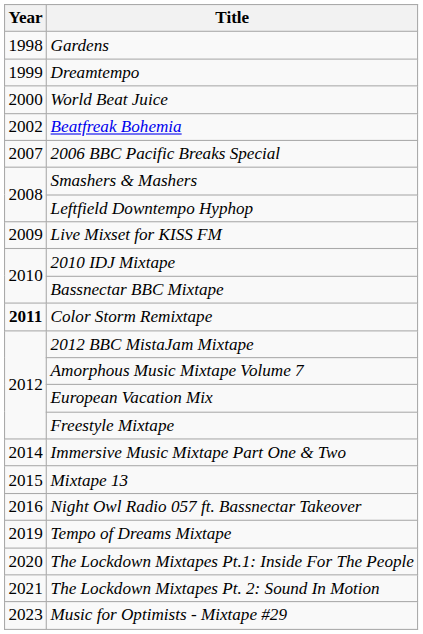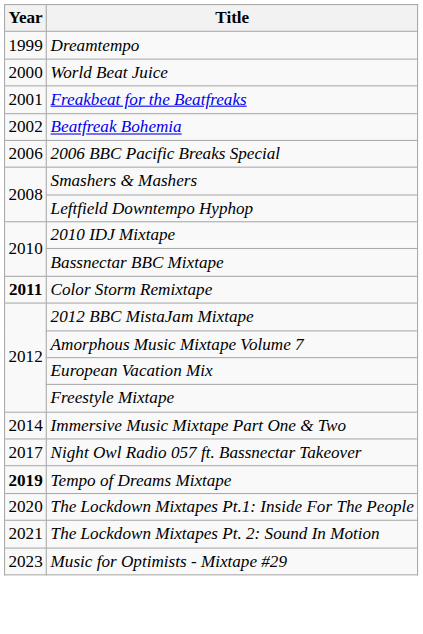 <table class="wikitable plainrowheaders">
 <tr>
 <th>Year</th>
 <th>Title</th>
-</tr>
-<tr>
-<td align="center">1998</td>
-<td><em>Gardens</em></td>
 </tr>
 <tr>
 <td align="center">1999</td>
 <td><em>Dreamtempo</em></td>
 </tr>
 <tr>
 <td align="center">2000</td>
 <td><em>World Beat Juice</em></td>
 </tr>
 <tr>
+<td align="center">2001</td>
+<td><em><a href='#'>Freakbeat for the Beatfreaks</a></em></td>
+</tr>
+<tr>
 <td align="center">2002</td>
 <td><em><a href='#'>Beatfreak Bohemia</a></em></td>
 </tr>
 <tr>
-<td align="center">2007</td>
+<td align="center">2006</td>
 <td><em>2006 BBC Pacific Breaks Special</em></td>
 </tr>
 <tr>
 <td rowspan="2" align="center">2008</td>
 <td><em>Smashers & Mashers</em></td>
 </tr>
 <tr>
 <td><em>Leftfield Downtempo Hyphop</em></td>
-</tr>
-<tr>
-<td align="center">2009</td>
-<td><em>Live Mixset for KISS FM</em></td>
 </tr>
 <tr>
 <td rowspan="2" align="center">2010</td>
 <td><em>2010 IDJ Mixtape</em></td>
 </tr>
 <tr>
 <td><em>Bassnectar BBC Mixtape</em></td>
 </tr>
 <tr>
 <td align="center"><strong>2011</strong></td>
 <td><em>Color Storm Remixtape</em></td>
 </tr>
 <tr>
 <td rowspan="4" align="center">2012</td>
 <td><em>2012 BBC MistaJam Mixtape</em></td>
 </tr>
 <tr>
 <td><em>Amorphous Music Mixtape Volume 7</em></td>
 </tr>
 <tr>
 <td><em>European Vacation Mix</em></td>
 </tr>
 <tr>
 <td><em>Freestyle Mixtape</em></td>
 </tr>
 <tr>
 <td align="center">2014</td>
 <td><em>Immersive Music Mixtape Part One & Two</em></td>
 </tr>
 <tr>
-<td align="center">2015</td>
-<td><em>Mixtape 13</em></td>
-</tr>
-<tr>
-<td align="center">2016</td>
+<td align="center">2017</td>
 <td><em>Night Owl Radio 057 ft. Bassnectar Takeover</em></td>
 </tr>
 <tr>
-<td align="center">2019</td>
+<td align="center"><strong>2019</strong></td>
 <td><em>Tempo of Dreams Mixtape</em></td>
 </tr>
 <tr>
 <td align="center">2020</td>
 <td><em>The Lockdown Mixtapes Pt.1: Inside For The People</em></td>
 </tr>
 <tr>
 <td align="center">2021</td>
 <td><em>The Lockdown Mixtapes Pt. 2: Sound In Motion</em></td>
 </tr>
 <tr>
 <td>2023</td>
 <td><em>Music for Optimists - Mixtape #29</em></td>
 </tr>
 </table>
